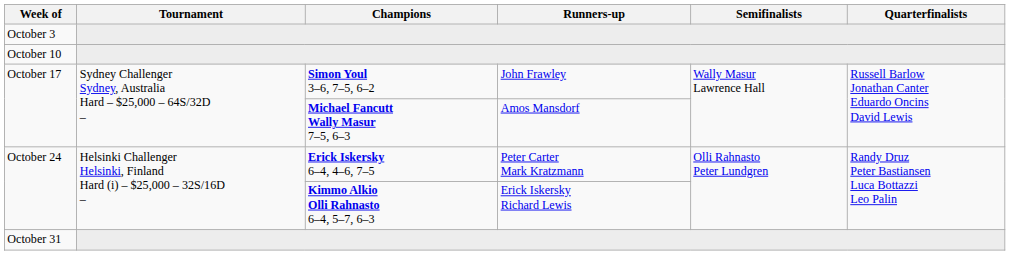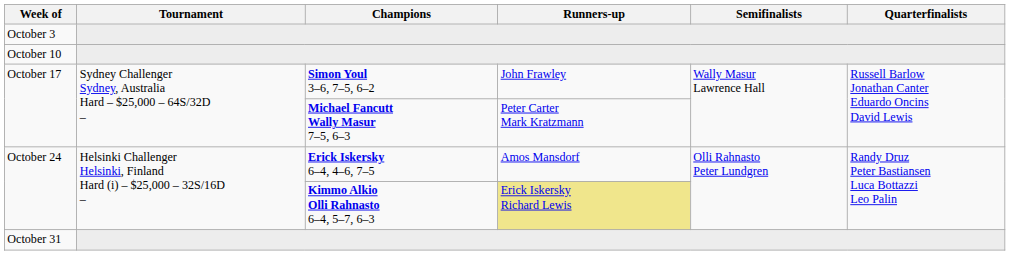 <table class="wikitable" style="font-size:85%;">
 <tr>
 <th width="75">Week of</th>
 <th width="250">Tournament</th>
 <th width="210">Champions</th>
 <th width="210">Runners-up</th>
 <th width="170">Semifinalists</th>
 <th width="170">Quarterfinalists</th>
 </tr>
 <tr valign="top">
 <td rowspan="1">October 3</td>
 <td colspan="5" bgcolor="#ededed"></td>
 </tr>
 <tr valign="top">
 <td rowspan="1">October 10</td>
 <td colspan="5" bgcolor="#ededed"></td>
 </tr>
 <tr valign="top">
 <td rowspan="2">October 17</td>
 <td rowspan="2">Sydney Challenger<br> <a href='#'>Sydney</a>, Australia<br>Hard – $25,000 – 64S/32D<br>  – </td>
 <td> <strong><a href='#'>Simon Youl</a></strong> <br>3–6, 7–5, 6–2</td>
 <td> <a href='#'>John Frawley</a></td>
 <td rowspan="2"> <a href='#'>Wally Masur</a> <br>  Lawrence Hall</td>
 <td rowspan="2"> <a href='#'>Russell Barlow</a> <br>  <a href='#'>Jonathan Canter</a> <br> <a href='#'>Eduardo Oncins</a> <br>  <a href='#'>David Lewis</a></td>
 </tr>
 <tr valign="top">
 <td> <strong><a href='#'>Michael Fancutt</a></strong> <br> <strong><a href='#'>Wally Masur</a></strong><br>7–5, 6–3</td>
-<td> <a href='#'>Amos Mansdorf</a></td>
+<td> <a href='#'>Peter Carter</a> <br> <a href='#'>Mark Kratzmann</a></td>
 </tr>
 <tr valign="top">
 <td rowspan="2">October 24</td>
 <td rowspan="2">Helsinki Challenger<br> <a href='#'>Helsinki</a>, Finland<br>Hard (i) – $25,000 – 32S/16D<br>  – </td>
 <td> <strong><a href='#'>Erick Iskersky</a></strong> <br>6–4, 4–6, 7–5</td>
-<td> <a href='#'>Peter Carter</a> <br> <a href='#'>Mark Kratzmann</a></td>
+<td> <a href='#'>Amos Mansdorf</a></td>
 <td rowspan="2"> <a href='#'>Olli Rahnasto</a> <br>  <a href='#'>Peter Lundgren</a></td>
 <td rowspan="2"> <a href='#'>Randy Druz</a> <br>  <a href='#'>Peter Bastiansen</a> <br> <a href='#'>Luca Bottazzi</a> <br>  <a href='#'>Leo Palin</a></td>
 </tr>
 <tr valign="top">
 <td> <strong><a href='#'>Kimmo Alkio</a></strong> <br> <strong><a href='#'>Olli Rahnasto</a></strong><br>6–4, 5–7, 6–3</td>
-<td> <a href='#'>Erick Iskersky</a> <br> <a href='#'>Richard Lewis</a></td>
+<td style="background: khaki;"> <a href='#'>Erick Iskersky</a> <br> <a href='#'>Richard Lewis</a></td>
 </tr>
 <tr valign="top">
 <td rowspan="1">October 31</td>
 <td colspan="5" bgcolor="#ededed"></td>
 </tr>
 </table>
